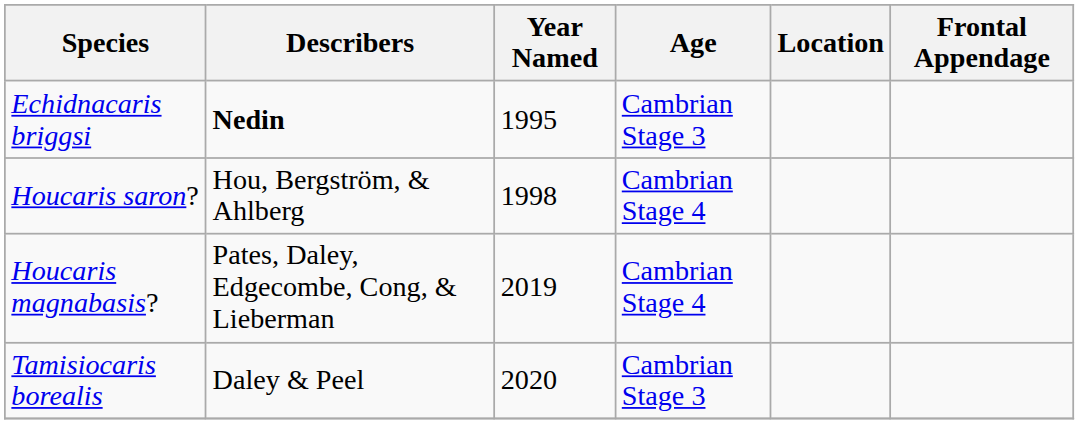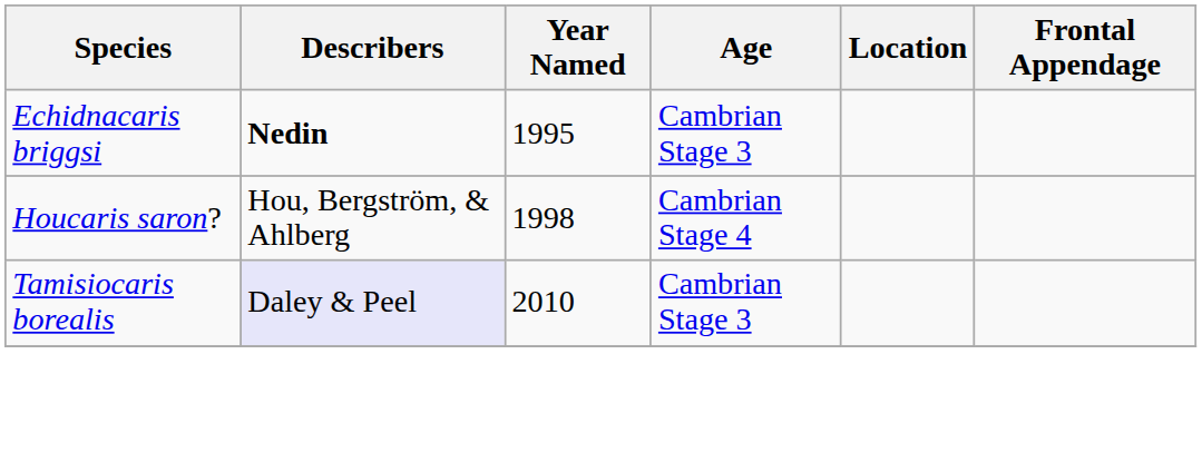 <table class="wikitable sortable mw-collapsible">
 <tr>
 <th scope="col">Species</th>
 <th scope="col">Describers</th>
 <th scope="col">Year Named</th>
 <th scope="col">Age</th>
 <th scope="col">Location</th>
 <th scope="col" class="unsortable">Frontal Appendage</th>
 </tr>
 <tr>
 <td><em><a href='#'>Echidnacaris briggsi</a></em></td>
 <td><strong>Nedin</strong></td>
 <td>1995</td>
 <td><a href='#'>Cambrian Stage 3</a></td>
 <td></td>
 <td></td>
 </tr>
 <tr>
 <td><em><a href='#'>Houcaris saron</a></em>?</td>
 <td>Hou, Bergström, & Ahlberg</td>
 <td>1998</td>
 <td><a href='#'>Cambrian Stage 4</a></td>
 <td></td>
 <td></td>
 </tr>
 <tr>
-<td><em><a href='#'>Houcaris magnabasis</a></em>?</td>
-<td>Pates, Daley, Edgecombe, Cong, & Lieberman</td>
-<td>2019</td>
-<td><a href='#'>Cambrian Stage 4</a></td>
-<td></td>
-<td></td>
-</tr>
-<tr>
 <td><em><a href='#'>Tamisiocaris borealis</a></em></td>
-<td>Daley & Peel</td>
-<td>2020</td>
+<td style="background: lavender;">Daley & Peel</td>
+<td>2010</td>
 <td><a href='#'>Cambrian Stage 3</a></td>
 <td></td>
 <td></td>
 </tr>
 <tr>
 </tr>
 </table>
